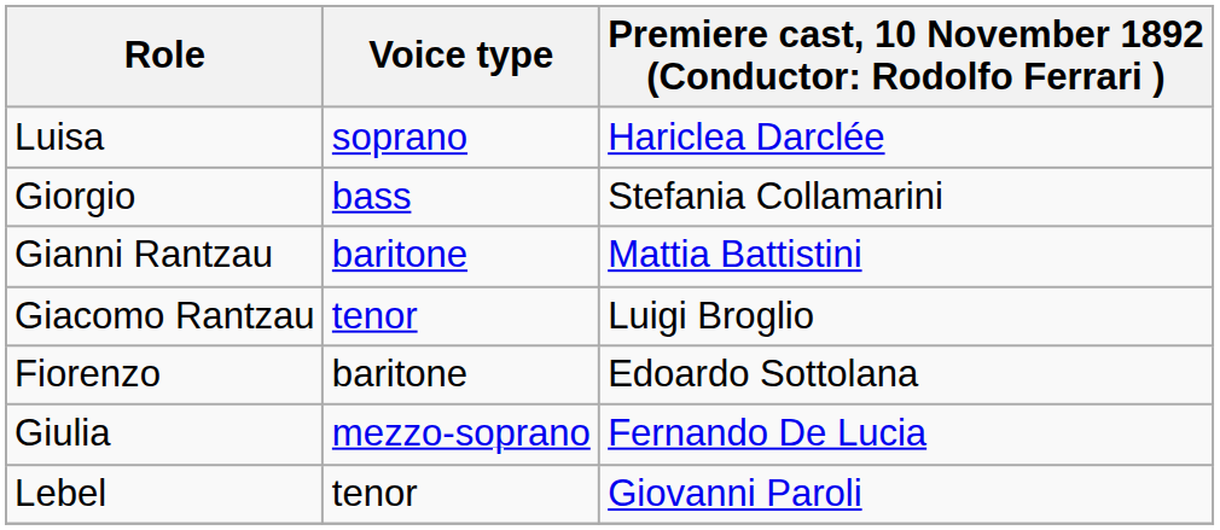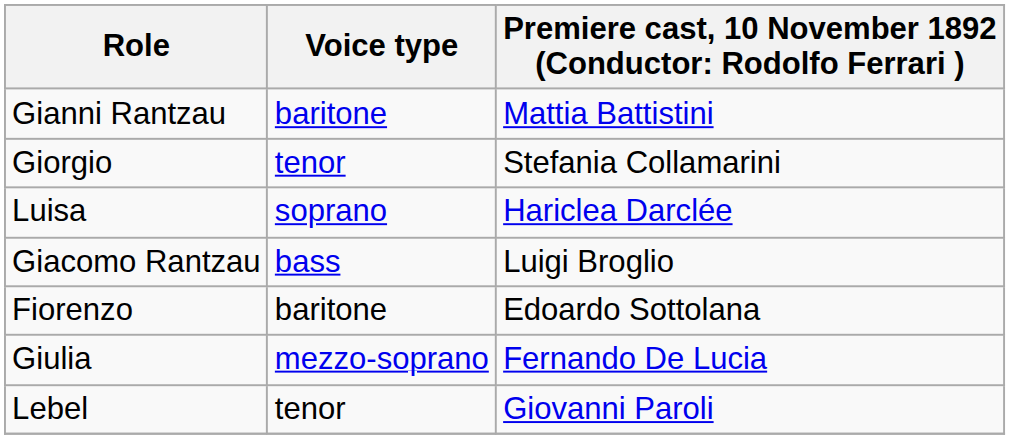 <table class="wikitable">
 <tr>
 <th>Role</th>
 <th>Voice type</th>
 <th>Premiere cast, 10 November 1892<br>(Conductor: Rodolfo Ferrari )</th>
 </tr>
 <tr>
+<td>Gianni Rantzau</td>
+<td><a href='#'>baritone</a></td>
+<td><a href='#'>Mattia Battistini</a></td>
+</tr>
+<tr>
+<td>Giorgio</td>
+<td><a href='#'>tenor</a></td>
+<td>Stefania Collamarini</td>
+</tr>
+<tr>
 <td>Luisa</td>
 <td><a href='#'>soprano</a></td>
 <td><a href='#'>Hariclea Darclée</a></td>
 </tr>
 <tr>
-<td>Giorgio</td>
+<td>Giacomo Rantzau</td>
 <td><a href='#'>bass</a></td>
-<td>Stefania Collamarini</td>
-</tr>
-<tr>
-<td>Gianni Rantzau</td>
-<td><a href='#'>baritone</a></td>
-<td><a href='#'>Mattia Battistini</a></td>
-</tr>
-<tr>
-<td>Giacomo Rantzau</td>
-<td><a href='#'>tenor</a></td>
 <td>Luigi Broglio</td>
 </tr>
 <tr>
 <td>Fiorenzo</td>
 <td>baritone</td>
 <td>Edoardo Sottolana</td>
 </tr>
 <tr>
 <td>Giulia</td>
 <td><a href='#'>mezzo-soprano</a></td>
 <td><a href='#'>Fernando De Lucia</a></td>
 </tr>
 <tr>
 <td>Lebel</td>
 <td>tenor</td>
 <td><a href='#'>Giovanni Paroli</a></td>
 </tr>
 <tr>
 </tr>
 </table>
